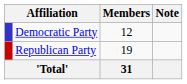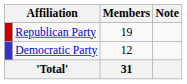 <table class="wikitable">
 <tr>
 <th colspan="2" align="center" valign="bottom">Affiliation</th>
 <th valign="bottom">Members</th>
 <th valign="bottom">Note</th>
+</tr>
+<tr>
+<td bgcolor="#CC0000"> </td>
+<td><a href='#'>Republican Party</a></td>
+<td align="center">19</td>
+<td></td>
 </tr>
 <tr>
 <td bgcolor="#3333CC"> </td>
 <td><a href='#'>Democratic Party</a></td>
 <td align="center">12</td>
 <td></td>
 </tr>
 <tr>
-<td bgcolor="#CC0000"> </td>
-<td><a href='#'>Republican Party</a></td>
-<td align="center">19</td>
-<td></td>
-</tr>
-<tr>
 <th colspan="2" align="center">'Total'</th>
 <th align="center"><strong>31</strong></th>
 <th></th>
 </tr>
 </table>
